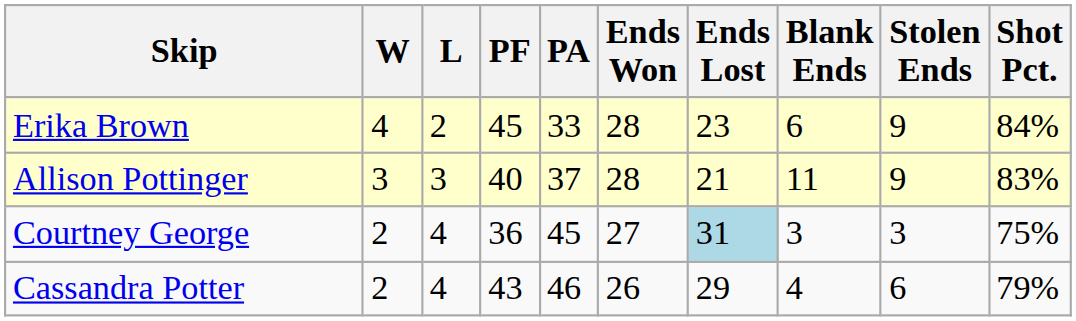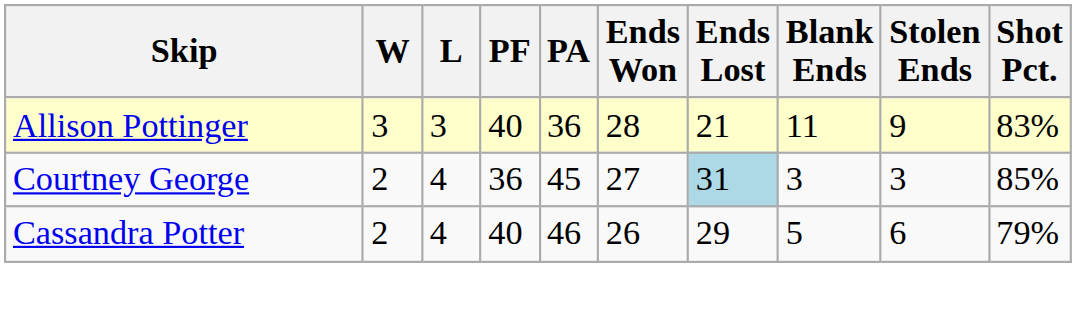 <table class=wikitable>
 <tr>
 <th width=160>Skip</th>
 <th width=20>W</th>
 <th width=20>L</th>
 <th width=20>PF</th>
 <th width=20>PA</th>
 <th width=20>Ends <br> Won</th>
 <th width=20>Ends <br> Lost</th>
 <th width=20>Blank <br> Ends</th>
 <th width=20>Stolen <br> Ends</th>
 <th width=20>Shot <br> Pct.</th>
 </tr>
 <tr bgcolor=#ffffcc>
-<td> <a href='#'>Erika Brown</a></td>
-<td>4</td>
-<td>2</td>
-<td>45</td>
-<td>33</td>
-<td>28</td>
-<td>23</td>
-<td>6</td>
-<td>9</td>
-<td>84%</td>
-</tr>
-<tr bgcolor=#ffffcc>
 <td> <a href='#'>Allison Pottinger</a></td>
 <td>3</td>
 <td>3</td>
 <td>40</td>
-<td>37</td>
+<td>36</td>
 <td>28</td>
 <td>21</td>
 <td>11</td>
 <td>9</td>
 <td>83%</td>
 </tr>
 <tr>
 <td> <a href='#'>Courtney George</a></td>
 <td>2</td>
 <td>4</td>
 <td>36</td>
 <td>45</td>
 <td>27</td>
 <td style="background: lightblue;">31</td>
 <td>3</td>
 <td>3</td>
-<td>75%</td>
+<td>85%</td>
 </tr>
 <tr>
 <td> <a href='#'>Cassandra Potter</a></td>
 <td>2</td>
 <td>4</td>
-<td>43</td>
+<td>40</td>
 <td>46</td>
 <td>26</td>
 <td>29</td>
-<td>4</td>
+<td>5</td>
 <td>6</td>
 <td>79%</td>
 </tr>
 </table>
